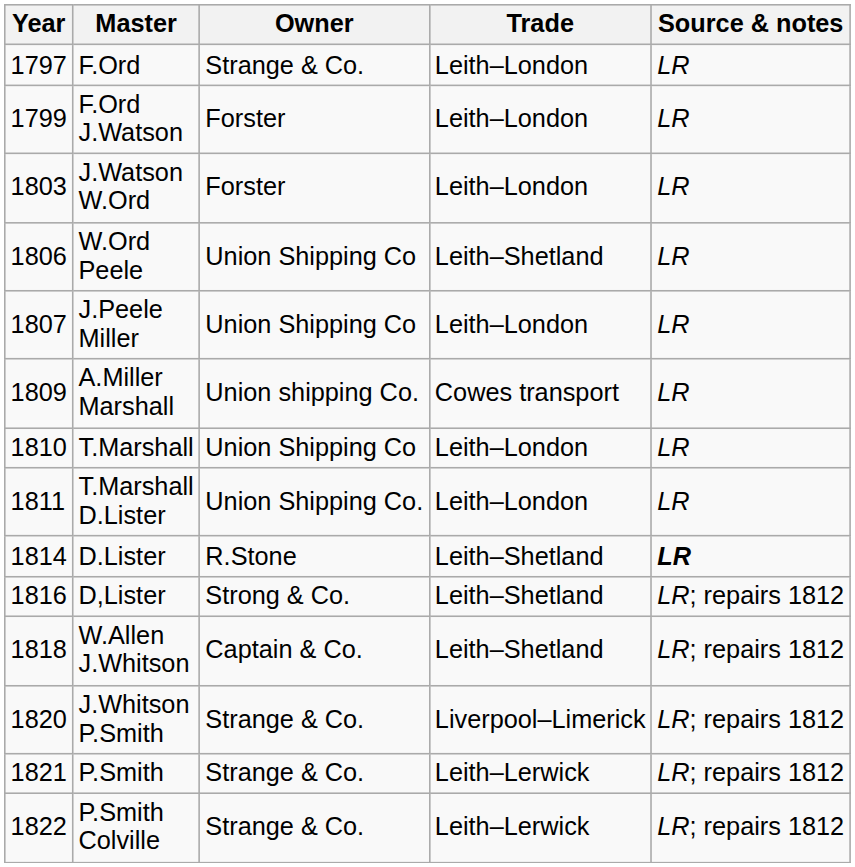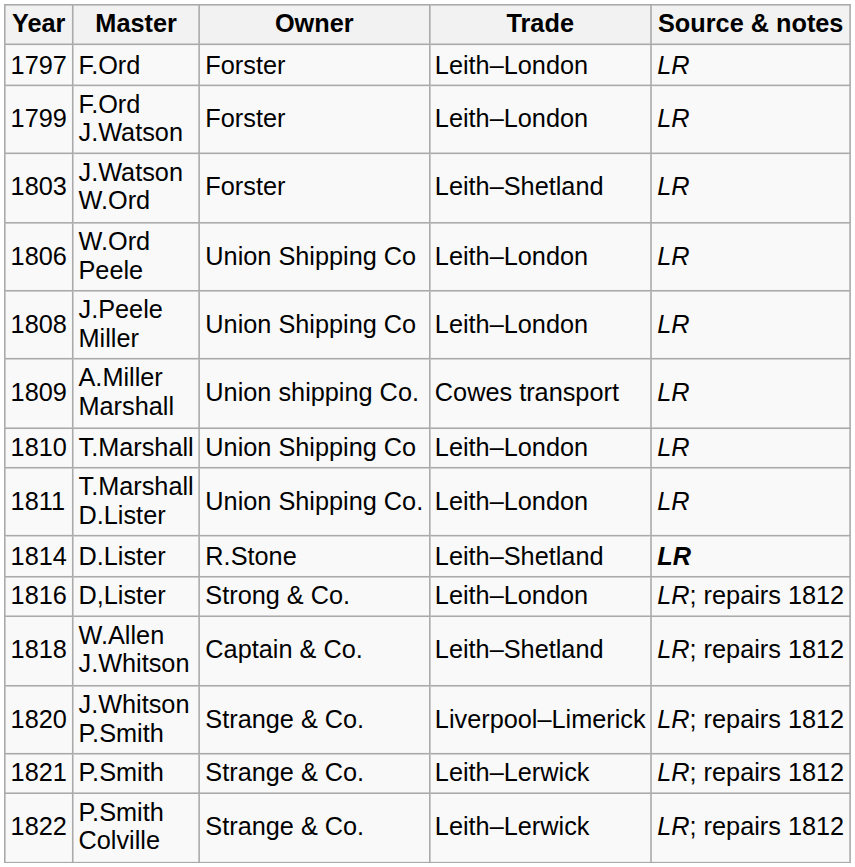 <table class=" wikitable">
 <tr>
 <th>Year</th>
 <th>Master</th>
 <th>Owner</th>
 <th>Trade</th>
 <th>Source & notes</th>
 </tr>
 <tr>
 <td>1797</td>
 <td>F.Ord</td>
-<td>Strange & Co.</td>
+<td>Forster</td>
 <td>Leith–London</td>
 <td><em>LR</em></td>
 </tr>
 <tr>
 <td>1799</td>
 <td>F.Ord<br>J.Watson</td>
 <td>Forster</td>
 <td>Leith–London</td>
 <td><em>LR</em></td>
 </tr>
 <tr>
 <td>1803</td>
 <td>J.Watson<br>W.Ord</td>
 <td>Forster</td>
-<td>Leith–London</td>
+<td>Leith–Shetland</td>
 <td><em>LR</em></td>
 </tr>
 <tr>
 <td>1806</td>
 <td>W.Ord<br>Peele</td>
 <td>Union Shipping Co</td>
-<td>Leith–Shetland</td>
+<td>Leith–London</td>
 <td><em>LR</em></td>
 </tr>
 <tr>
-<td>1807</td>
+<td>1808</td>
 <td>J.Peele<br>Miller</td>
 <td>Union Shipping Co</td>
 <td>Leith–London</td>
 <td><em>LR</em></td>
 </tr>
 <tr>
 <td>1809</td>
 <td>A.Miller<br>Marshall</td>
 <td>Union shipping Co.</td>
 <td>Cowes transport</td>
 <td><em>LR</em></td>
 </tr>
 <tr>
 <td>1810</td>
 <td>T.Marshall</td>
 <td>Union Shipping Co</td>
 <td>Leith–London</td>
 <td><em>LR</em></td>
 </tr>
 <tr>
 <td>1811</td>
 <td>T.Marshall<br>D.Lister</td>
 <td>Union Shipping Co.</td>
 <td>Leith–London</td>
 <td><em>LR</em></td>
 </tr>
 <tr>
 <td>1814</td>
 <td>D.Lister</td>
 <td>R.Stone</td>
 <td>Leith–Shetland</td>
 <td><strong><em>LR</em></strong></td>
 </tr>
 <tr>
 <td>1816</td>
 <td>D,Lister</td>
 <td>Strong & Co.</td>
-<td>Leith–Shetland</td>
+<td>Leith–London</td>
 <td><em>LR</em>; repairs 1812</td>
 </tr>
 <tr>
 <td>1818</td>
 <td>W.Allen<br>J.Whitson</td>
 <td>Captain & Co.</td>
 <td>Leith–Shetland</td>
 <td><em>LR</em>; repairs 1812</td>
 </tr>
 <tr>
 <td>1820</td>
 <td>J.Whitson<br>P.Smith</td>
 <td>Strange & Co.</td>
 <td>Liverpool–Limerick</td>
 <td><em>LR</em>; repairs 1812</td>
 </tr>
 <tr>
 <td>1821</td>
 <td>P.Smith</td>
 <td>Strange & Co.</td>
 <td>Leith–Lerwick</td>
 <td><em>LR</em>; repairs 1812</td>
 </tr>
 <tr>
 <td>1822</td>
 <td>P.Smith<br>Colville</td>
 <td>Strange & Co.</td>
 <td>Leith–Lerwick</td>
 <td><em>LR</em>; repairs 1812</td>
 </tr>
 <tr>
 </tr>
 </table>
